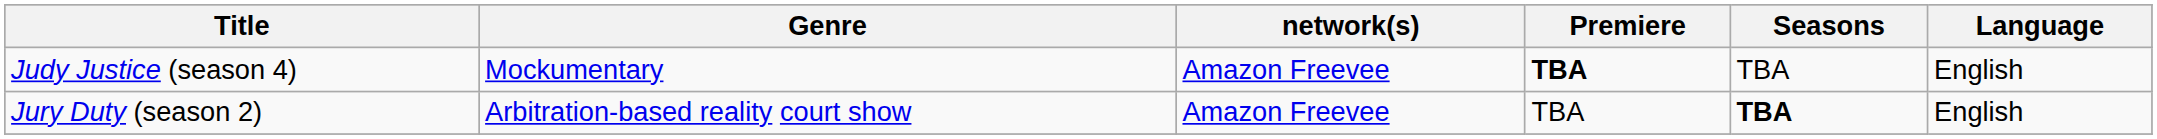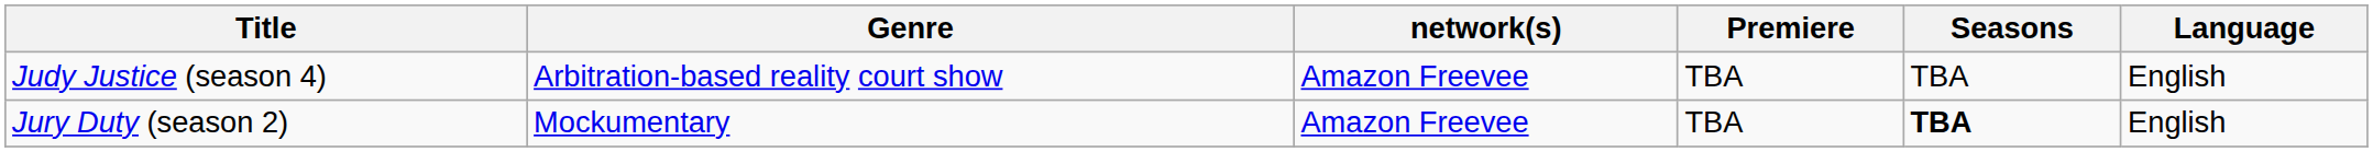 <table class="wikitable sortable" style="width:100%;">
 <tr>
 <th>Title</th>
 <th>Genre</th>
 <th> network(s)</th>
 <th>Premiere</th>
 <th>Seasons</th>
 <th>Language</th>
 </tr>
 <tr>
 <td><em><a href='#'>Judy Justice</a></em> (season 4)</td>
-<td><a href='#'>Mockumentary</a></td>
+<td><a href='#'>Arbitration-based reality</a> <a href='#'>court show</a></td>
 <td><a href='#'>Amazon Freevee</a></td>
-<td><strong>TBA</strong></td>
+<td>TBA</td>
 <td>TBA</td>
 <td>English</td>
 </tr>
 <tr>
 <td><em><a href='#'>Jury Duty</a></em> (season 2)</td>
-<td><a href='#'>Arbitration-based reality</a> <a href='#'>court show</a></td>
+<td><a href='#'>Mockumentary</a></td>
 <td><a href='#'>Amazon Freevee</a></td>
 <td>TBA</td>
 <td><strong>TBA</strong></td>
 <td>English</td>
 </tr>
 </table>
